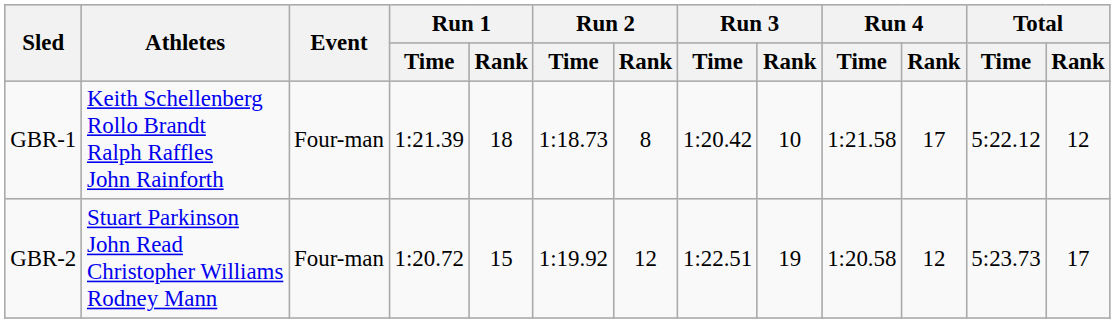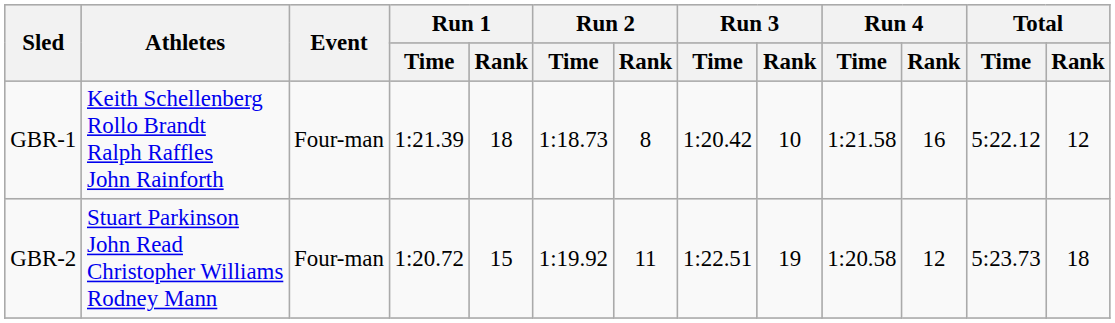 <table class="wikitable"  border="1" style="font-size:90%">
 <tr>
 <th rowspan="2">Sled</th>
 <th rowspan="2">Athletes</th>
 <th rowspan="2">Event</th>
 <th colspan="2">Run 1</th>
 <th colspan="2">Run 2</th>
 <th colspan="2">Run 3</th>
 <th colspan="2">Run 4</th>
 <th colspan="2">Total</th>
 </tr>
 <tr>
 <th>Time</th>
 <th>Rank</th>
 <th>Time</th>
 <th>Rank</th>
 <th>Time</th>
 <th>Rank</th>
 <th>Time</th>
 <th>Rank</th>
 <th>Time</th>
 <th>Rank</th>
 </tr>
 <tr>
 <td align="center">GBR-1</td>
 <td><a href='#'>Keith Schellenberg</a><br><a href='#'>Rollo Brandt</a><br><a href='#'>Ralph Raffles</a><br><a href='#'>John Rainforth</a></td>
 <td>Four-man</td>
 <td align="center">1:21.39</td>
 <td align="center">18</td>
 <td align="center">1:18.73</td>
 <td align="center">8</td>
 <td align="center">1:20.42</td>
 <td align="center">10</td>
 <td align="center">1:21.58</td>
-<td align="center">17</td>
+<td align="center">16</td>
 <td align="center">5:22.12</td>
 <td align="center">12</td>
 </tr>
 <tr>
 <td align="center">GBR-2</td>
 <td><a href='#'>Stuart Parkinson</a><br><a href='#'>John Read</a><br><a href='#'>Christopher Williams</a><br><a href='#'>Rodney Mann</a></td>
 <td>Four-man</td>
 <td align="center">1:20.72</td>
 <td align="center">15</td>
 <td align="center">1:19.92</td>
-<td align="center">12</td>
+<td align="center">11</td>
 <td align="center">1:22.51</td>
 <td align="center">19</td>
 <td align="center">1:20.58</td>
 <td align="center">12</td>
 <td align="center">5:23.73</td>
-<td align="center">17</td>
+<td align="center">18</td>
 </tr>
 </table>
